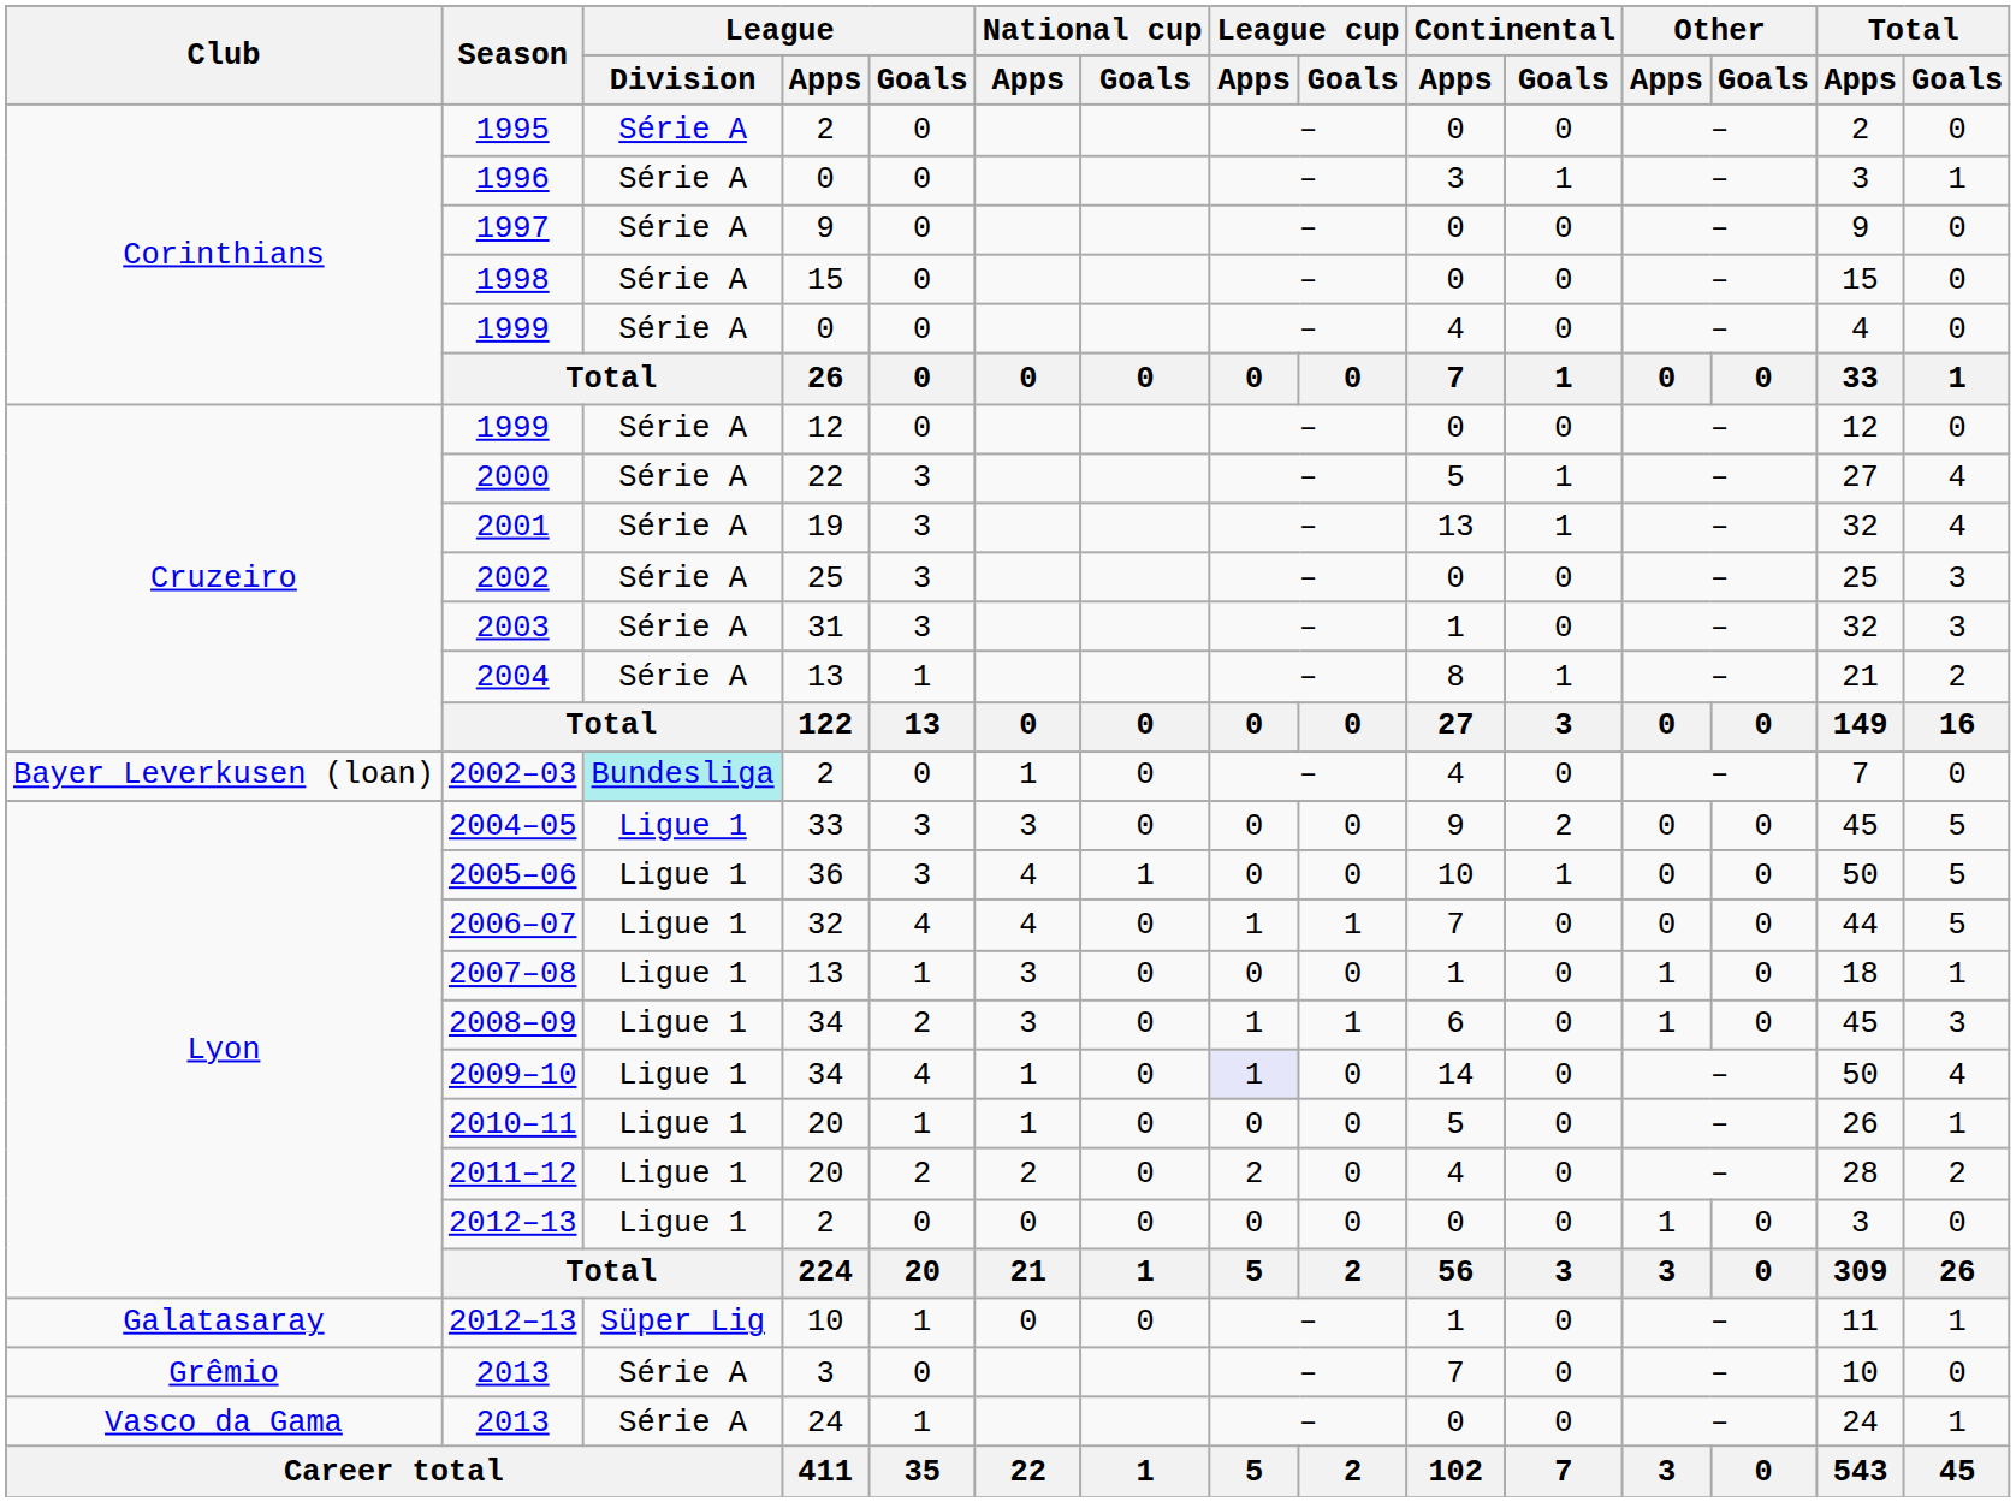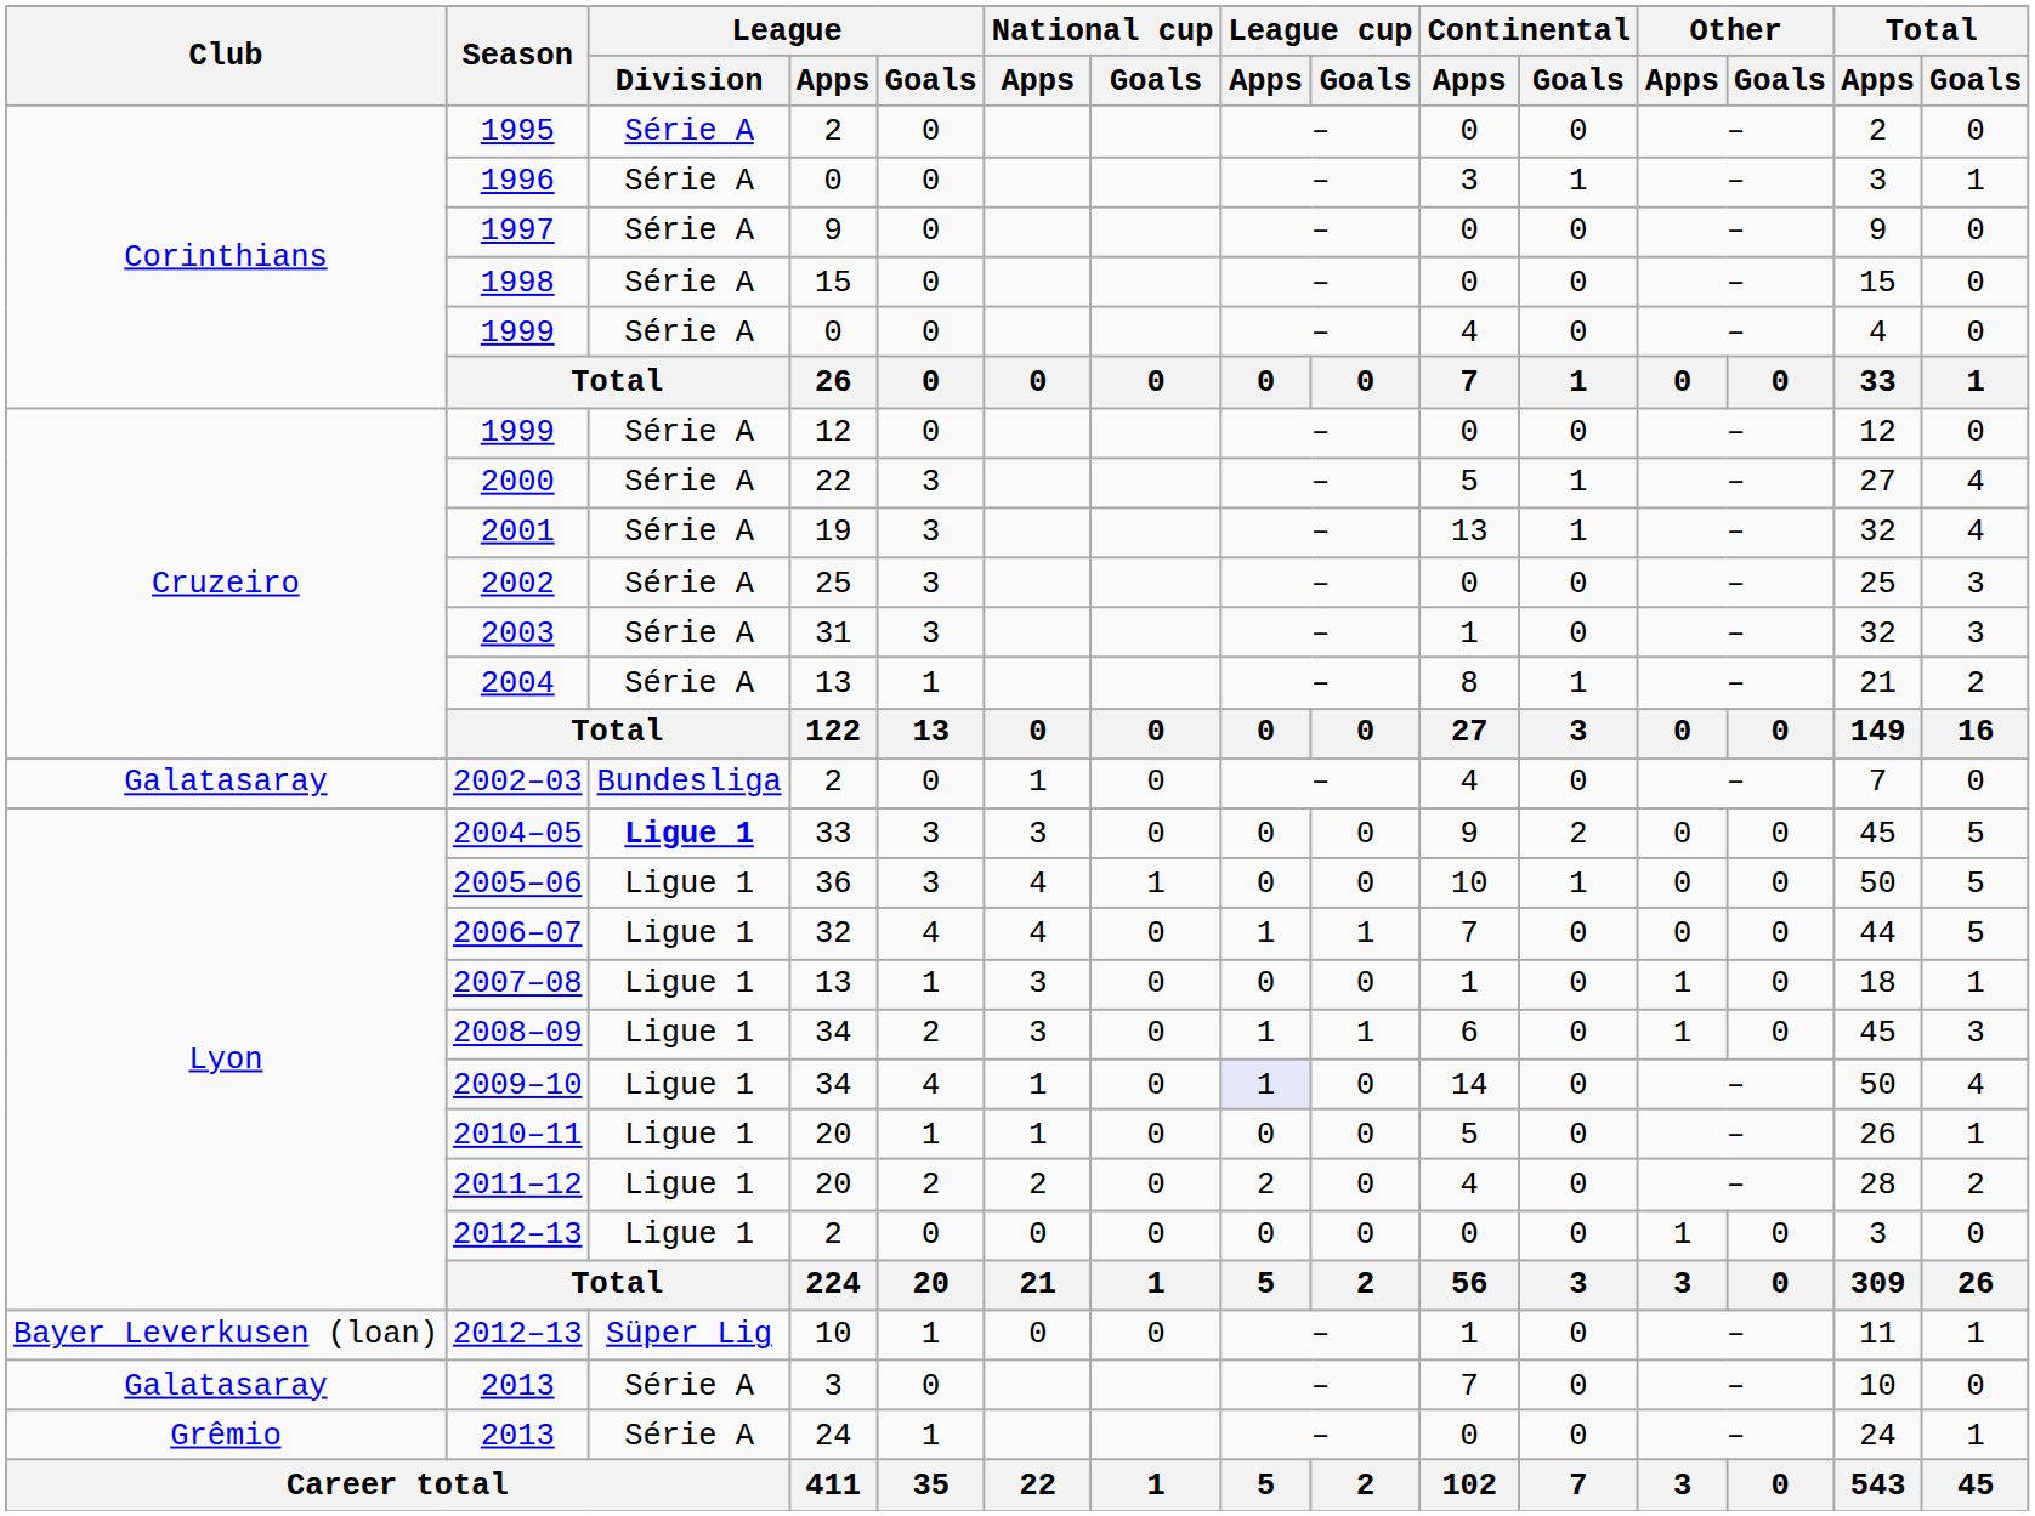 <table class="wikitable" style="text-align:center">
 <tr>
 <th rowspan="2">Club</th>
 <th rowspan="2">Season</th>
 <th colspan="3">League</th>
 <th colspan="2">National cup</th>
 <th colspan="2">League cup</th>
 <th colspan="2">Continental</th>
 <th colspan="2">Other</th>
 <th colspan="2">Total</th>
 </tr>
 <tr>
 <th>Division</th>
 <th>Apps</th>
 <th>Goals</th>
 <th>Apps</th>
 <th>Goals</th>
 <th>Apps</th>
 <th>Goals</th>
 <th>Apps</th>
 <th>Goals</th>
 <th>Apps</th>
 <th>Goals</th>
 <th>Apps</th>
 <th>Goals</th>
 </tr>
 <tr>
 <td rowspan="6"><a href='#'>Corinthians</a></td>
 <td><a href='#'>1995</a></td>
 <td><a href='#'>Série A</a></td>
 <td>2</td>
 <td>0</td>
 <td></td>
 <td></td>
 <td colspan="2">–</td>
 <td>0</td>
 <td>0</td>
 <td colspan="2">–</td>
 <td>2</td>
 <td>0</td>
 </tr>
 <tr>
 <td><a href='#'>1996</a></td>
 <td>Série A</td>
 <td>0</td>
 <td>0</td>
 <td></td>
 <td></td>
 <td colspan="2">–</td>
 <td>3</td>
 <td>1</td>
 <td colspan="2">–</td>
 <td>3</td>
 <td>1</td>
 </tr>
 <tr>
 <td><a href='#'>1997</a></td>
 <td>Série A</td>
 <td>9</td>
 <td>0</td>
 <td></td>
 <td></td>
 <td colspan="2">–</td>
 <td>0</td>
 <td>0</td>
 <td colspan="2">–</td>
 <td>9</td>
 <td>0</td>
 </tr>
 <tr>
 <td><a href='#'>1998</a></td>
 <td>Série A</td>
 <td>15</td>
 <td>0</td>
 <td></td>
 <td></td>
 <td colspan="2">–</td>
 <td>0</td>
 <td>0</td>
 <td colspan="2">–</td>
 <td>15</td>
 <td>0</td>
 </tr>
 <tr>
 <td><a href='#'>1999</a></td>
 <td>Série A</td>
 <td>0</td>
 <td>0</td>
 <td></td>
 <td></td>
 <td colspan="2">–</td>
 <td>4</td>
 <td>0</td>
 <td colspan="2">–</td>
 <td>4</td>
 <td>0</td>
 </tr>
 <tr>
 <th colspan="2">Total</th>
 <th>26</th>
 <th>0</th>
 <th>0</th>
 <th>0</th>
 <th>0</th>
 <th>0</th>
 <th>7</th>
 <th>1</th>
 <th>0</th>
 <th>0</th>
 <th>33</th>
 <th>1</th>
 </tr>
 <tr>
 <td rowspan="7"><a href='#'>Cruzeiro</a></td>
 <td><a href='#'>1999</a></td>
 <td>Série A</td>
 <td>12</td>
 <td>0</td>
 <td></td>
 <td></td>
 <td colspan="2">–</td>
 <td>0</td>
 <td>0</td>
 <td colspan="2">–</td>
 <td>12</td>
 <td>0</td>
 </tr>
 <tr>
 <td><a href='#'>2000</a></td>
 <td>Série A</td>
 <td>22</td>
 <td>3</td>
 <td></td>
 <td></td>
 <td colspan="2">–</td>
 <td>5</td>
 <td>1</td>
 <td colspan="2">–</td>
 <td>27</td>
 <td>4</td>
 </tr>
 <tr>
 <td><a href='#'>2001</a></td>
 <td>Série A</td>
 <td>19</td>
 <td>3</td>
 <td></td>
 <td></td>
 <td colspan="2">–</td>
 <td>13</td>
 <td>1</td>
 <td colspan="2">–</td>
 <td>32</td>
 <td>4</td>
 </tr>
 <tr>
 <td><a href='#'>2002</a></td>
 <td>Série A</td>
 <td>25</td>
 <td>3</td>
 <td></td>
 <td></td>
 <td colspan="2">–</td>
 <td>0</td>
 <td>0</td>
 <td colspan="2">–</td>
 <td>25</td>
 <td>3</td>
 </tr>
 <tr>
 <td><a href='#'>2003</a></td>
 <td>Série A</td>
 <td>31</td>
 <td>3</td>
 <td></td>
 <td></td>
 <td colspan="2">–</td>
 <td>1</td>
 <td>0</td>
 <td colspan="2">–</td>
 <td>32</td>
 <td>3</td>
 </tr>
 <tr>
 <td><a href='#'>2004</a></td>
 <td>Série A</td>
 <td>13</td>
 <td>1</td>
 <td></td>
 <td></td>
 <td colspan="2">–</td>
 <td>8</td>
 <td>1</td>
 <td colspan="2">–</td>
 <td>21</td>
 <td>2</td>
 </tr>
 <tr>
 <th colspan="2">Total</th>
 <th>122</th>
 <th>13</th>
 <th>0</th>
 <th>0</th>
 <th>0</th>
 <th>0</th>
 <th>27</th>
 <th>3</th>
 <th>0</th>
 <th>0</th>
 <th>149</th>
 <th>16</th>
 </tr>
 <tr>
-<td><a href='#'>Bayer Leverkusen</a> (loan)</td>
+<td><a href='#'>Galatasaray</a></td>
 <td><a href='#'>2002–03</a></td>
-<td style="background: paleturquoise;"><a href='#'>Bundesliga</a></td>
+<td><a href='#'>Bundesliga</a></td>
 <td>2</td>
 <td>0</td>
 <td>1</td>
 <td>0</td>
 <td colspan="2">–</td>
 <td>4</td>
 <td>0</td>
 <td colspan="2">–</td>
 <td>7</td>
 <td>0</td>
 </tr>
 <tr>
 <td rowspan="10"><a href='#'>Lyon</a></td>
 <td><a href='#'>2004–05</a></td>
-<td><a href='#'>Ligue 1</a></td>
+<td><strong><a href='#'>Ligue 1</a></strong></td>
 <td>33</td>
 <td>3</td>
 <td>3</td>
 <td>0</td>
 <td>0</td>
 <td>0</td>
 <td>9</td>
 <td>2</td>
 <td>0</td>
 <td>0</td>
 <td>45</td>
 <td>5</td>
 </tr>
 <tr>
 <td><a href='#'>2005–06</a></td>
 <td>Ligue 1</td>
 <td>36</td>
 <td>3</td>
 <td>4</td>
 <td>1</td>
 <td>0</td>
 <td>0</td>
 <td>10</td>
 <td>1</td>
 <td>0</td>
 <td>0</td>
 <td>50</td>
 <td>5</td>
 </tr>
 <tr>
 <td><a href='#'>2006–07</a></td>
 <td>Ligue 1</td>
 <td>32</td>
 <td>4</td>
 <td>4</td>
 <td>0</td>
 <td>1</td>
 <td>1</td>
 <td>7</td>
 <td>0</td>
 <td>0</td>
 <td>0</td>
 <td>44</td>
 <td>5</td>
 </tr>
 <tr>
 <td><a href='#'>2007–08</a></td>
 <td>Ligue 1</td>
 <td>13</td>
 <td>1</td>
 <td>3</td>
 <td>0</td>
 <td>0</td>
 <td>0</td>
 <td>1</td>
 <td>0</td>
 <td>1</td>
 <td>0</td>
 <td>18</td>
 <td>1</td>
 </tr>
 <tr>
 <td><a href='#'>2008–09</a></td>
 <td>Ligue 1</td>
 <td>34</td>
 <td>2</td>
 <td>3</td>
 <td>0</td>
 <td>1</td>
 <td>1</td>
 <td>6</td>
 <td>0</td>
 <td>1</td>
 <td>0</td>
 <td>45</td>
 <td>3</td>
 </tr>
 <tr>
 <td><a href='#'>2009–10</a></td>
 <td>Ligue 1</td>
 <td>34</td>
 <td>4</td>
 <td>1</td>
 <td>0</td>
 <td style="background: lavender;">1</td>
 <td>0</td>
 <td>14</td>
 <td>0</td>
 <td colspan="2">–</td>
 <td>50</td>
 <td>4</td>
 </tr>
 <tr>
 <td><a href='#'>2010–11</a></td>
 <td>Ligue 1</td>
 <td>20</td>
 <td>1</td>
 <td>1</td>
 <td>0</td>
 <td>0</td>
 <td>0</td>
 <td>5</td>
 <td>0</td>
 <td colspan="2">–</td>
 <td>26</td>
 <td>1</td>
 </tr>
 <tr>
 <td><a href='#'>2011–12</a></td>
 <td>Ligue 1</td>
 <td>20</td>
 <td>2</td>
 <td>2</td>
 <td>0</td>
 <td>2</td>
 <td>0</td>
 <td>4</td>
 <td>0</td>
 <td colspan="2">–</td>
 <td>28</td>
 <td>2</td>
 </tr>
 <tr>
 <td><a href='#'>2012–13</a></td>
 <td>Ligue 1</td>
 <td>2</td>
 <td>0</td>
 <td>0</td>
 <td>0</td>
 <td>0</td>
 <td>0</td>
 <td>0</td>
 <td>0</td>
 <td>1</td>
 <td>0</td>
 <td>3</td>
 <td>0</td>
 </tr>
 <tr>
 <th colspan="2">Total</th>
 <th>224</th>
 <th>20</th>
 <th>21</th>
 <th>1</th>
 <th>5</th>
 <th>2</th>
 <th>56</th>
 <th>3</th>
 <th>3</th>
 <th>0</th>
 <th>309</th>
 <th>26</th>
 </tr>
 <tr>
-<td><a href='#'>Galatasaray</a></td>
+<td><a href='#'>Bayer Leverkusen</a> (loan)</td>
 <td><a href='#'>2012–13</a></td>
 <td><a href='#'>Süper Lig</a></td>
 <td>10</td>
 <td>1</td>
 <td>0</td>
 <td>0</td>
 <td colspan="2">–</td>
 <td>1</td>
 <td>0</td>
 <td colspan="2">–</td>
 <td>11</td>
 <td>1</td>
 </tr>
 <tr>
-<td><a href='#'>Grêmio</a></td>
+<td><a href='#'>Galatasaray</a></td>
 <td><a href='#'>2013</a></td>
 <td>Série A</td>
 <td>3</td>
 <td>0</td>
 <td></td>
 <td></td>
 <td colspan="2">–</td>
 <td>7</td>
 <td>0</td>
 <td colspan="2">–</td>
 <td>10</td>
 <td>0</td>
 </tr>
 <tr>
-<td><a href='#'>Vasco da Gama</a></td>
+<td><a href='#'>Grêmio</a></td>
 <td><a href='#'>2013</a></td>
 <td>Série A</td>
 <td>24</td>
 <td>1</td>
 <td></td>
 <td></td>
 <td colspan="2">–</td>
 <td>0</td>
 <td>0</td>
 <td colspan="2">–</td>
 <td>24</td>
 <td>1</td>
 </tr>
 <tr>
 <th colspan="3">Career total</th>
 <th>411</th>
 <th>35</th>
 <th>22</th>
 <th>1</th>
 <th>5</th>
 <th>2</th>
 <th>102</th>
 <th>7</th>
 <th>3</th>
 <th>0</th>
 <th>543</th>
 <th>45</th>
 </tr>
 </table>
